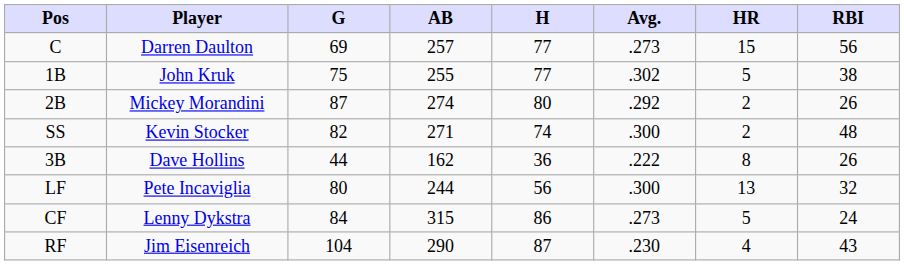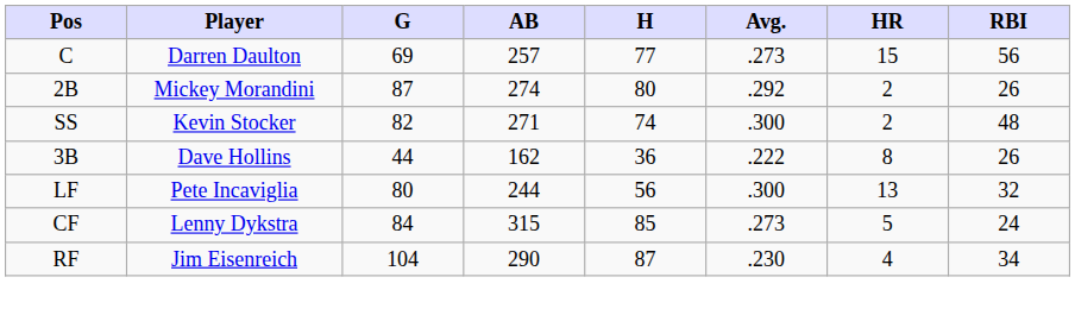 <table class="wikitable sortable">
 <tr>
 <th style="background:#ddf; width:9%;">Pos</th>
 <th style="background:#ddf; width:16%;">Player</th>
 <th style="background:#ddf; width:9%;">G</th>
 <th style="background:#ddf; width:9%;">AB</th>
 <th style="background:#ddf; width:9%;">H</th>
 <th style="background:#ddf; width:9%;">Avg.</th>
 <th style="background:#ddf; width:9%;">HR</th>
 <th style="background:#ddf; width:9%;">RBI</th>
 </tr>
 <tr align=center>
 <td>C</td>
 <td><a href='#'>Darren Daulton</a></td>
 <td>69</td>
 <td>257</td>
 <td>77</td>
 <td>.273</td>
 <td>15</td>
 <td>56</td>
-</tr>
-<tr align=center>
-<td>1B</td>
-<td><a href='#'>John Kruk</a></td>
-<td>75</td>
-<td>255</td>
-<td>77</td>
-<td>.302</td>
-<td>5</td>
-<td>38</td>
 </tr>
 <tr align=center>
 <td>2B</td>
 <td><a href='#'>Mickey Morandini</a></td>
 <td>87</td>
 <td>274</td>
 <td>80</td>
 <td>.292</td>
 <td>2</td>
 <td>26</td>
 </tr>
 <tr align=center>
 <td>SS</td>
 <td><a href='#'>Kevin Stocker</a></td>
 <td>82</td>
 <td>271</td>
 <td>74</td>
 <td>.300</td>
 <td>2</td>
 <td>48</td>
 </tr>
 <tr align=center>
 <td>3B</td>
 <td><a href='#'>Dave Hollins</a></td>
 <td>44</td>
 <td>162</td>
 <td>36</td>
 <td>.222</td>
 <td>8</td>
 <td>26</td>
 </tr>
 <tr align=center>
 <td>LF</td>
 <td><a href='#'>Pete Incaviglia</a></td>
 <td>80</td>
 <td>244</td>
 <td>56</td>
 <td>.300</td>
 <td>13</td>
 <td>32</td>
 </tr>
 <tr align=center>
 <td>CF</td>
 <td><a href='#'>Lenny Dykstra</a></td>
 <td>84</td>
 <td>315</td>
-<td>86</td>
+<td>85</td>
 <td>.273</td>
 <td>5</td>
 <td>24</td>
 </tr>
 <tr align=center>
 <td>RF</td>
 <td><a href='#'>Jim Eisenreich</a></td>
 <td>104</td>
 <td>290</td>
 <td>87</td>
 <td>.230</td>
 <td>4</td>
-<td>43</td>
+<td>34</td>
 </tr>
 </table>
